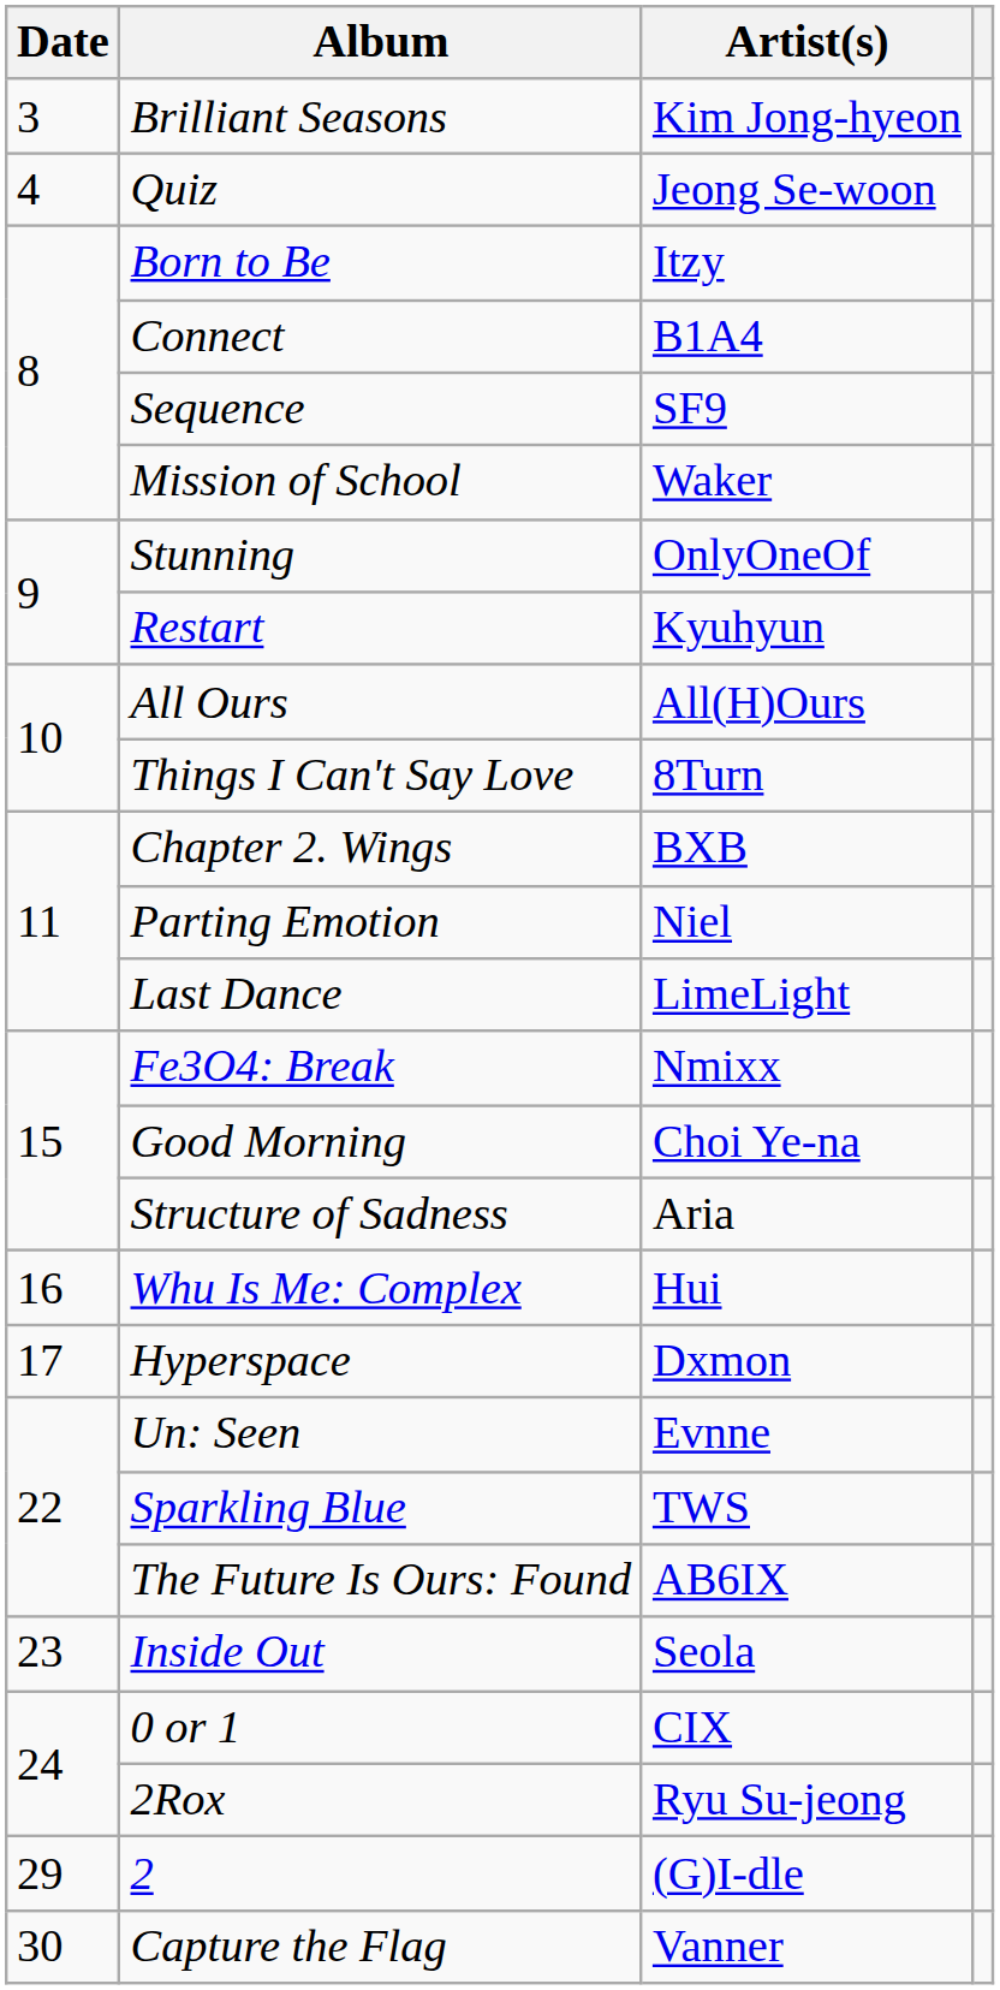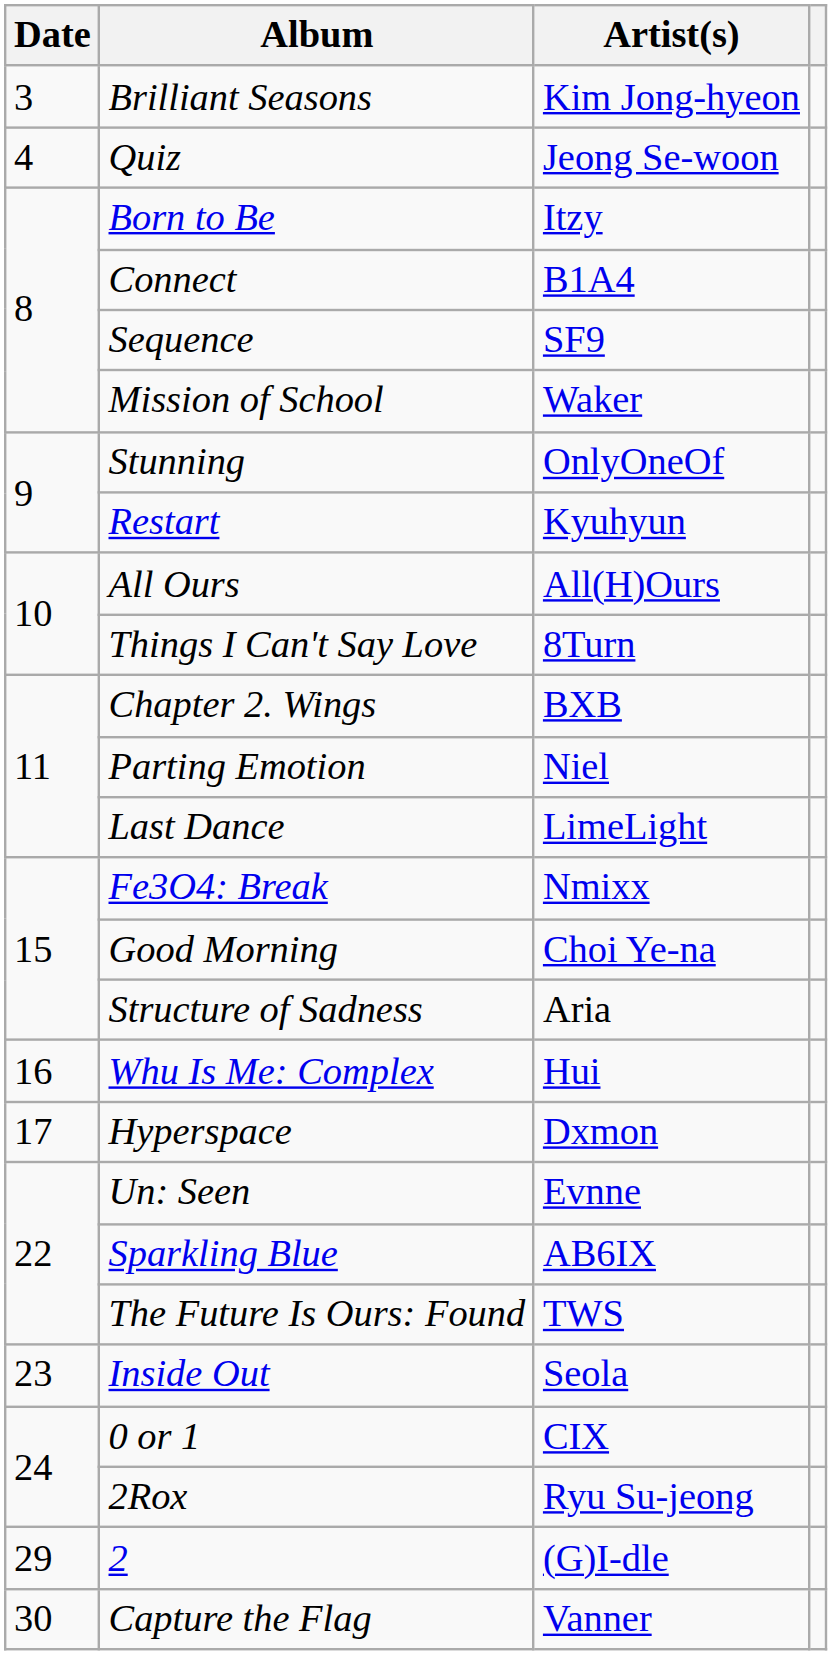 <table class="wikitable">
 <tr>
 <th>Date</th>
 <th>Album</th>
 <th>Artist(s)</th>
 <th></th>
 </tr>
 <tr>
 <td>3</td>
 <td><em>Brilliant Seasons</em></td>
 <td><a href='#'>Kim Jong-hyeon</a></td>
 <td></td>
 </tr>
 <tr>
 <td>4</td>
 <td><em>Quiz</em></td>
 <td><a href='#'>Jeong Se-woon</a></td>
 <td></td>
 </tr>
 <tr>
 <td rowspan="4">8</td>
 <td><em><a href='#'>Born to Be</a></em></td>
 <td><a href='#'>Itzy</a></td>
 <td></td>
 </tr>
 <tr>
 <td><em>Connect</em></td>
 <td><a href='#'>B1A4</a></td>
 <td></td>
 </tr>
 <tr>
 <td><em>Sequence</em></td>
 <td><a href='#'>SF9</a></td>
 <td></td>
 </tr>
 <tr>
 <td><em>Mission of School</em></td>
 <td><a href='#'>Waker</a></td>
 <td></td>
 </tr>
 <tr>
 <td rowspan="2">9</td>
 <td><em>Stunning</em></td>
 <td><a href='#'>OnlyOneOf</a></td>
 <td></td>
 </tr>
 <tr>
 <td><em><a href='#'>Restart</a></em></td>
 <td><a href='#'>Kyuhyun</a></td>
 <td></td>
 </tr>
 <tr>
 <td rowspan="2">10</td>
 <td><em>All Ours</em></td>
 <td><a href='#'>All(H)Ours</a></td>
 <td></td>
 </tr>
 <tr>
 <td><em>Things I Can't Say Love</em></td>
 <td><a href='#'>8Turn</a></td>
 <td></td>
 </tr>
 <tr>
 <td rowspan="3">11</td>
 <td><em>Chapter 2. Wings</em></td>
 <td><a href='#'>BXB</a></td>
 <td></td>
 </tr>
 <tr>
 <td><em>Parting Emotion</em></td>
 <td><a href='#'>Niel</a></td>
 <td></td>
 </tr>
 <tr>
 <td><em>Last Dance</em></td>
 <td><a href='#'>LimeLight</a></td>
 <td></td>
 </tr>
 <tr>
 <td rowspan="3">15</td>
 <td><em><a href='#'>Fe3O4: Break</a></em></td>
 <td><a href='#'>Nmixx</a></td>
 <td></td>
 </tr>
 <tr>
 <td><em>Good Morning</em></td>
 <td><a href='#'>Choi Ye-na</a></td>
 <td></td>
 </tr>
 <tr>
 <td><em>Structure of Sadness</em></td>
 <td>Aria</td>
 <td></td>
 </tr>
 <tr>
 <td>16</td>
 <td><em><a href='#'>Whu Is Me: Complex</a></em></td>
 <td><a href='#'>Hui</a></td>
 <td></td>
 </tr>
 <tr>
 <td>17</td>
 <td><em>Hyperspace</em></td>
 <td><a href='#'>Dxmon</a></td>
 <td></td>
 </tr>
 <tr>
 <td rowspan="3">22</td>
 <td><em>Un: Seen</em></td>
 <td><a href='#'>Evnne</a></td>
 <td></td>
 </tr>
 <tr>
 <td><em><a href='#'>Sparkling Blue</a></em></td>
-<td><a href='#'>TWS</a></td>
+<td><a href='#'>AB6IX</a></td>
 <td></td>
 </tr>
 <tr>
 <td><em>The Future Is Ours: Found</em></td>
-<td><a href='#'>AB6IX</a></td>
+<td><a href='#'>TWS</a></td>
 <td></td>
 </tr>
 <tr>
 <td>23</td>
 <td><em><a href='#'>Inside Out</a></em></td>
 <td><a href='#'>Seola</a></td>
 <td></td>
 </tr>
 <tr>
 <td rowspan="2">24</td>
 <td><em>0 or 1</em></td>
 <td><a href='#'>CIX</a></td>
 <td></td>
 </tr>
 <tr>
 <td><em>2Rox</em></td>
 <td><a href='#'>Ryu Su-jeong</a></td>
 <td></td>
 </tr>
 <tr>
 <td>29</td>
 <td><em><a href='#'>2</a></em></td>
 <td><a href='#'>(G)I-dle</a></td>
 <td></td>
 </tr>
 <tr>
 <td>30</td>
 <td><em>Capture the Flag</em></td>
 <td><a href='#'>Vanner</a></td>
 <td></td>
 </tr>
 </table>
